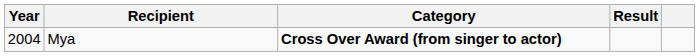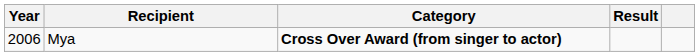 <table class="wikitable plainrowheaders" style="width:85%;">
 <tr>
 <th scope="col" style="width:4%;">Year</th>
 <th scope="col" style="width:35%;">Recipient</th>
 <th scope="col" style="width:50%;">Category</th>
 <th scope="col" style="width:6%;">Result</th>
 <th scope="col" style="width:6%;"></th>
 </tr>
 <tr>
-<td align="center">2004</td>
+<td align="center">2006</td>
 <td>Mya</td>
 <td><strong>Cross Over Award (from singer to actor)</strong></td>
 <td></td>
 <td></td>
 </tr>
 </table>
